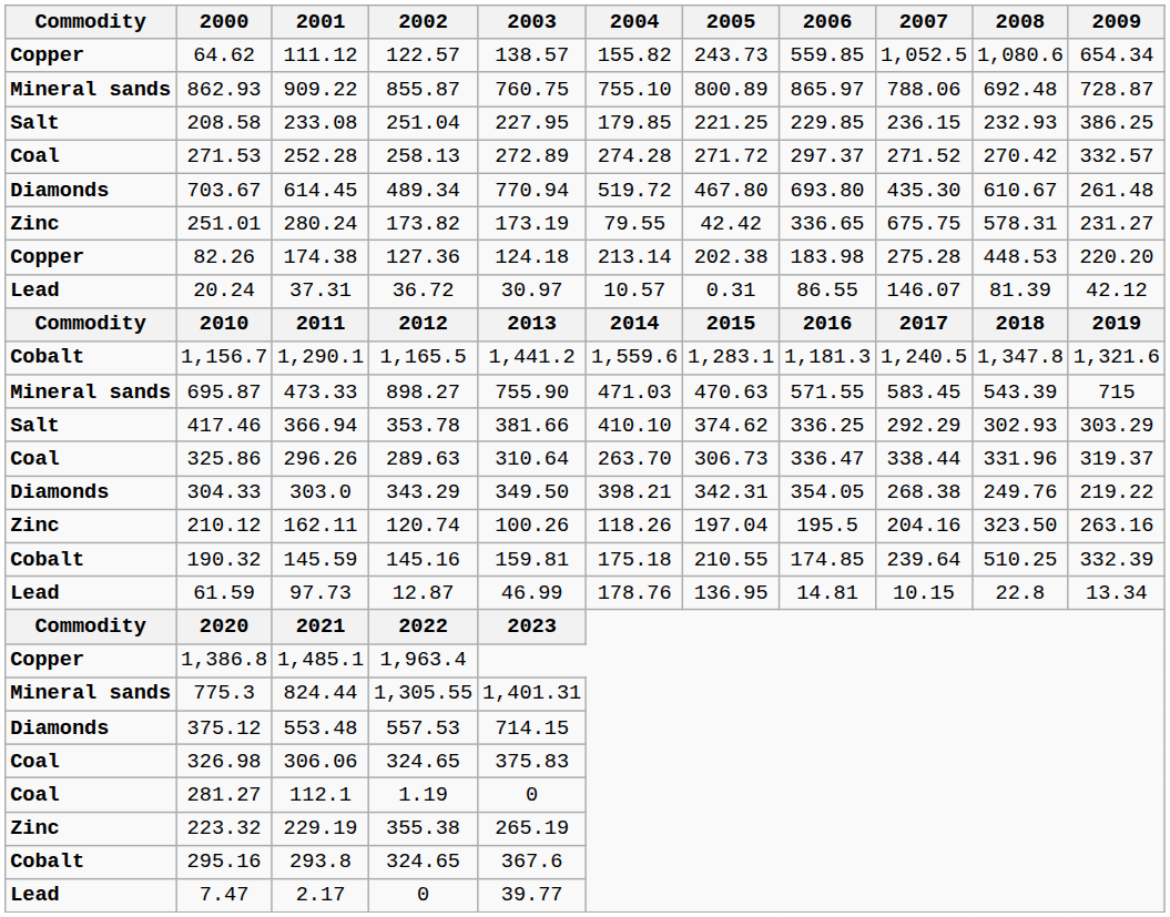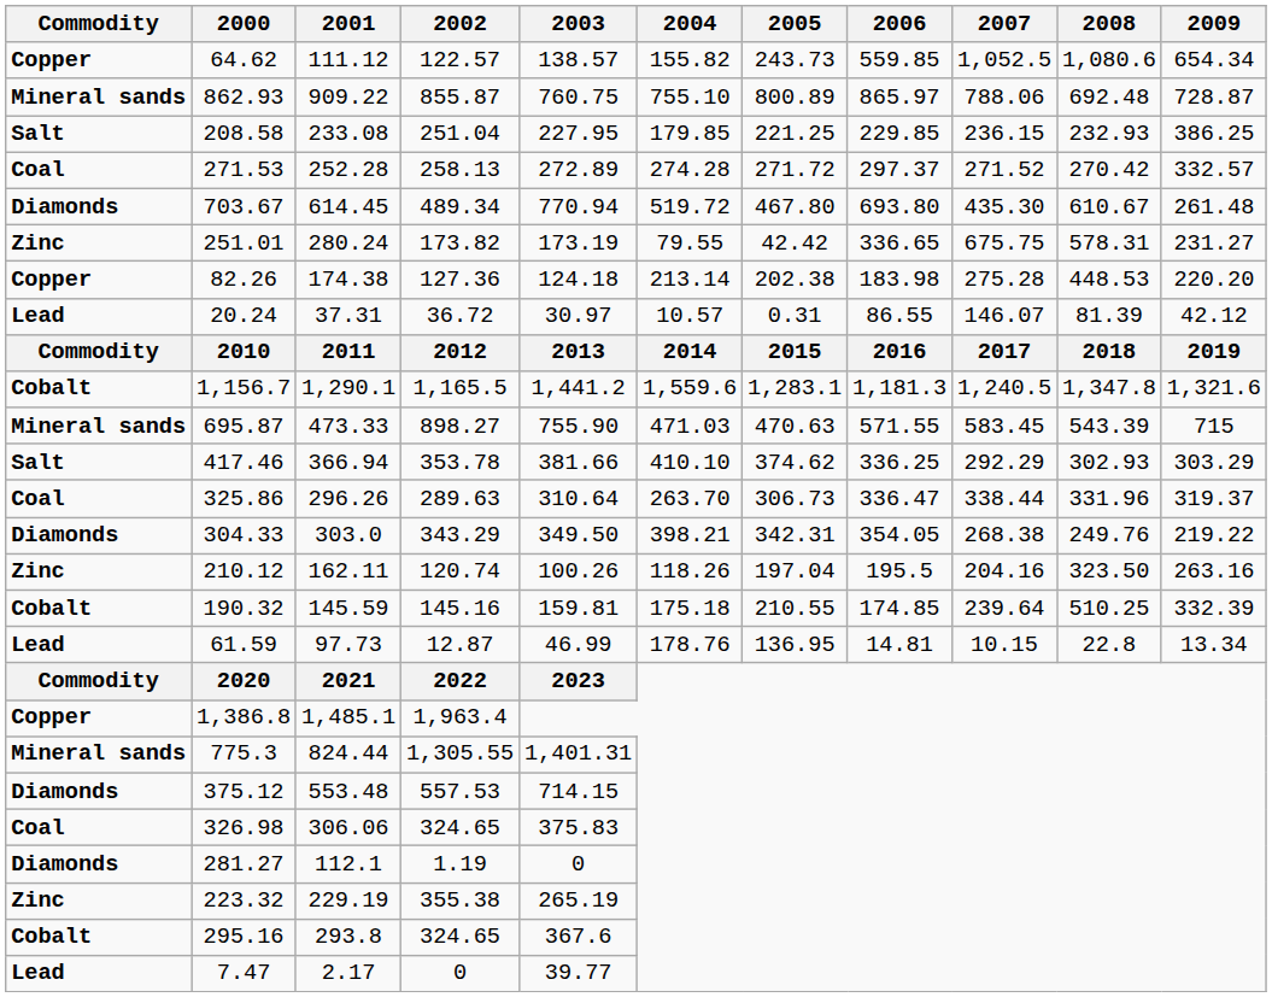 <table class="wikitable">
 <tr>
 <th>Commodity</th>
 <th>2000</th>
 <th>2001</th>
 <th>2002</th>
 <th>2003</th>
 <th>2004</th>
 <th>2005</th>
 <th>2006</th>
 <th>2007</th>
 <th>2008</th>
 <th>2009</th>
 </tr>
 <tr style="text-align:center;">
 <td align="left"><strong>Copper</strong></td>
 <td>64.62</td>
 <td>111.12</td>
 <td>122.57</td>
 <td>138.57</td>
 <td>155.82</td>
 <td>243.73</td>
 <td>559.85</td>
 <td>1,052.5</td>
 <td>1,080.6</td>
 <td>654.34</td>
 </tr>
 <tr style="text-align:center;">
 <td align="left"><strong>Mineral sands</strong></td>
 <td>862.93</td>
 <td>909.22</td>
 <td>855.87</td>
 <td>760.75</td>
 <td>755.10</td>
 <td>800.89</td>
 <td>865.97</td>
 <td>788.06</td>
 <td>692.48</td>
 <td>728.87</td>
 </tr>
 <tr style="text-align:center;">
 <td align="left"><strong>Salt</strong></td>
 <td>208.58</td>
 <td>233.08</td>
 <td>251.04</td>
 <td>227.95</td>
 <td>179.85</td>
 <td>221.25</td>
 <td>229.85</td>
 <td>236.15</td>
 <td>232.93</td>
 <td>386.25</td>
 </tr>
 <tr style="text-align:center;">
 <td align="left"><strong>Coal</strong></td>
 <td>271.53</td>
 <td>252.28</td>
 <td>258.13</td>
 <td>272.89</td>
 <td>274.28</td>
 <td>271.72</td>
 <td>297.37</td>
 <td>271.52</td>
 <td>270.42</td>
 <td>332.57</td>
 </tr>
 <tr style="text-align:center;">
 <td align="left"><strong>Diamonds</strong></td>
 <td>703.67</td>
 <td>614.45</td>
 <td>489.34</td>
 <td>770.94</td>
 <td>519.72</td>
 <td>467.80</td>
 <td>693.80</td>
 <td>435.30</td>
 <td>610.67</td>
 <td>261.48</td>
 </tr>
 <tr style="text-align:center;">
 <td align="left"><strong>Zinc</strong></td>
 <td>251.01</td>
 <td>280.24</td>
 <td>173.82</td>
 <td>173.19</td>
 <td>79.55</td>
 <td>42.42</td>
 <td>336.65</td>
 <td>675.75</td>
 <td>578.31</td>
 <td>231.27</td>
 </tr>
 <tr style="text-align:center;">
 <td align="left"><strong>Copper</strong></td>
 <td>82.26</td>
 <td>174.38</td>
 <td>127.36</td>
 <td>124.18</td>
 <td>213.14</td>
 <td>202.38</td>
 <td>183.98</td>
 <td>275.28</td>
 <td>448.53</td>
 <td>220.20</td>
 </tr>
 <tr style="text-align:center;">
 <td align="left"><strong>Lead</strong></td>
 <td>20.24</td>
 <td>37.31</td>
 <td>36.72</td>
 <td>30.97</td>
 <td>10.57</td>
 <td>0.31</td>
 <td>86.55</td>
 <td>146.07</td>
 <td>81.39</td>
 <td>42.12</td>
 </tr>
 <tr>
 <th>Commodity</th>
 <th>2010</th>
 <th>2011</th>
 <th>2012</th>
 <th>2013</th>
 <th>2014</th>
 <th>2015</th>
 <th>2016</th>
 <th>2017</th>
 <th>2018</th>
 <th>2019</th>
 </tr>
 <tr style="text-align:center;">
 <td align="left"><strong>Cobalt</strong></td>
 <td>1,156.7</td>
 <td>1,290.1</td>
 <td>1,165.5</td>
 <td>1,441.2</td>
 <td>1,559.6</td>
 <td>1,283.1</td>
 <td>1,181.3</td>
 <td>1,240.5</td>
 <td>1,347.8</td>
 <td>1,321.6</td>
 </tr>
 <tr style="text-align:center;">
 <td align="left"><strong>Mineral sands</strong></td>
 <td>695.87</td>
 <td>473.33</td>
 <td>898.27</td>
 <td>755.90</td>
 <td>471.03</td>
 <td>470.63</td>
 <td>571.55</td>
 <td>583.45</td>
 <td>543.39</td>
 <td>715</td>
 </tr>
 <tr style="text-align:center;">
 <td align="left"><strong>Salt</strong></td>
 <td>417.46</td>
 <td>366.94</td>
 <td>353.78</td>
 <td>381.66</td>
 <td>410.10</td>
 <td>374.62</td>
 <td>336.25</td>
 <td>292.29</td>
 <td>302.93</td>
 <td>303.29</td>
 </tr>
 <tr style="text-align:center;">
 <td align="left"><strong>Coal</strong></td>
 <td>325.86</td>
 <td>296.26</td>
 <td>289.63</td>
 <td>310.64</td>
 <td>263.70</td>
 <td>306.73</td>
 <td>336.47</td>
 <td>338.44</td>
 <td>331.96</td>
 <td>319.37</td>
 </tr>
 <tr style="text-align:center;">
 <td align="left"><strong>Diamonds</strong></td>
 <td>304.33</td>
 <td>303.0</td>
 <td>343.29</td>
 <td>349.50</td>
 <td>398.21</td>
 <td>342.31</td>
 <td>354.05</td>
 <td>268.38</td>
 <td>249.76</td>
 <td>219.22</td>
 </tr>
 <tr style="text-align:center;">
 <td align="left"><strong>Zinc</strong></td>
 <td>210.12</td>
 <td>162.11</td>
 <td>120.74</td>
 <td>100.26</td>
 <td>118.26</td>
 <td>197.04</td>
 <td>195.5</td>
 <td>204.16</td>
 <td>323.50</td>
 <td>263.16</td>
 </tr>
 <tr style="text-align:center;">
 <td align="left"><strong>Cobalt</strong></td>
 <td>190.32</td>
 <td>145.59</td>
 <td>145.16</td>
 <td>159.81</td>
 <td>175.18</td>
 <td>210.55</td>
 <td>174.85</td>
 <td>239.64</td>
 <td>510.25</td>
 <td>332.39</td>
 </tr>
 <tr style="text-align:center;">
 <td align="left"><strong>Lead</strong></td>
 <td>61.59</td>
 <td>97.73</td>
 <td>12.87</td>
 <td>46.99</td>
 <td>178.76</td>
 <td>136.95</td>
 <td>14.81</td>
 <td>10.15</td>
 <td>22.8</td>
 <td>13.34</td>
 </tr>
 <tr>
 <th>Commodity</th>
 <th>2020</th>
 <th>2021</th>
 <th>2022</th>
 <th>2023</th>
 </tr>
 <tr style="text-align:center;">
 <td align="left"><strong>Copper</strong></td>
 <td>1,386.8</td>
 <td>1,485.1</td>
 <td>1,963.4</td>
 </tr>
 <tr style="text-align:center;">
 <td align="left"><strong>Mineral sands</strong></td>
 <td>775.3</td>
 <td>824.44</td>
 <td>1,305.55</td>
 <td>1,401.31</td>
 </tr>
 <tr style="text-align:center;">
 <td align="left"><strong>Diamonds</strong></td>
 <td>375.12</td>
 <td>553.48</td>
 <td>557.53</td>
 <td>714.15</td>
 </tr>
 <tr style="text-align:center;">
 <td align="left"><strong>Coal</strong></td>
 <td>326.98</td>
 <td>306.06</td>
 <td>324.65</td>
 <td>375.83</td>
 </tr>
 <tr style="text-align:center;">
-<td align="left"><strong>Coal</strong></td>
+<td align="left"><strong>Diamonds</strong></td>
 <td>281.27</td>
 <td>112.1</td>
 <td>1.19</td>
 <td>0</td>
 </tr>
 <tr style="text-align:center;">
 <td align="left"><strong>Zinc</strong></td>
 <td>223.32</td>
 <td>229.19</td>
 <td>355.38</td>
 <td>265.19</td>
 </tr>
 <tr style="text-align:center;">
 <td align="left"><strong>Cobalt</strong></td>
 <td>295.16</td>
 <td>293.8</td>
 <td>324.65</td>
 <td>367.6</td>
 </tr>
 <tr style="text-align:center;">
 <td align="left"><strong>Lead</strong></td>
 <td>7.47</td>
 <td>2.17</td>
 <td>0</td>
 <td>39.77</td>
 </tr>
 </table>
